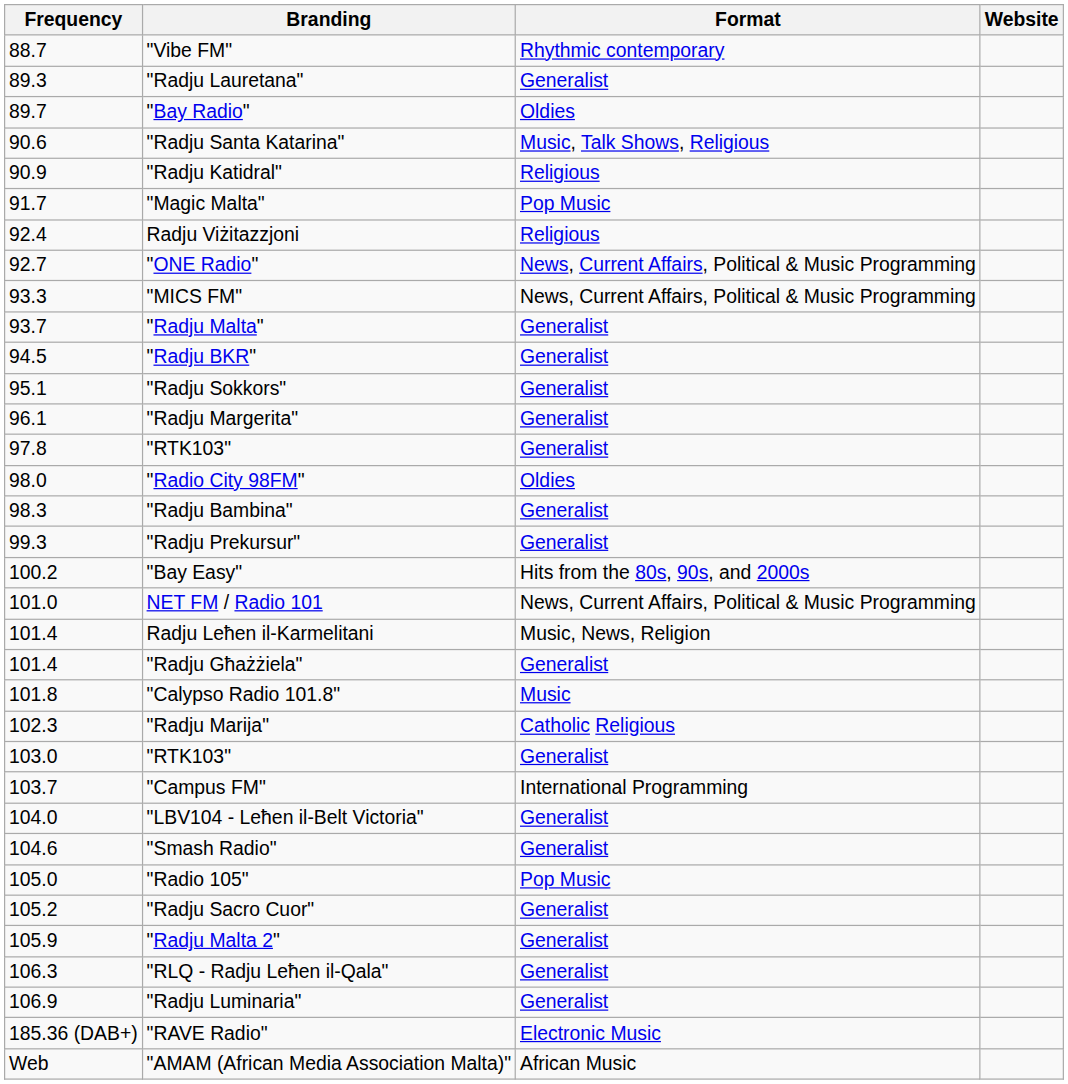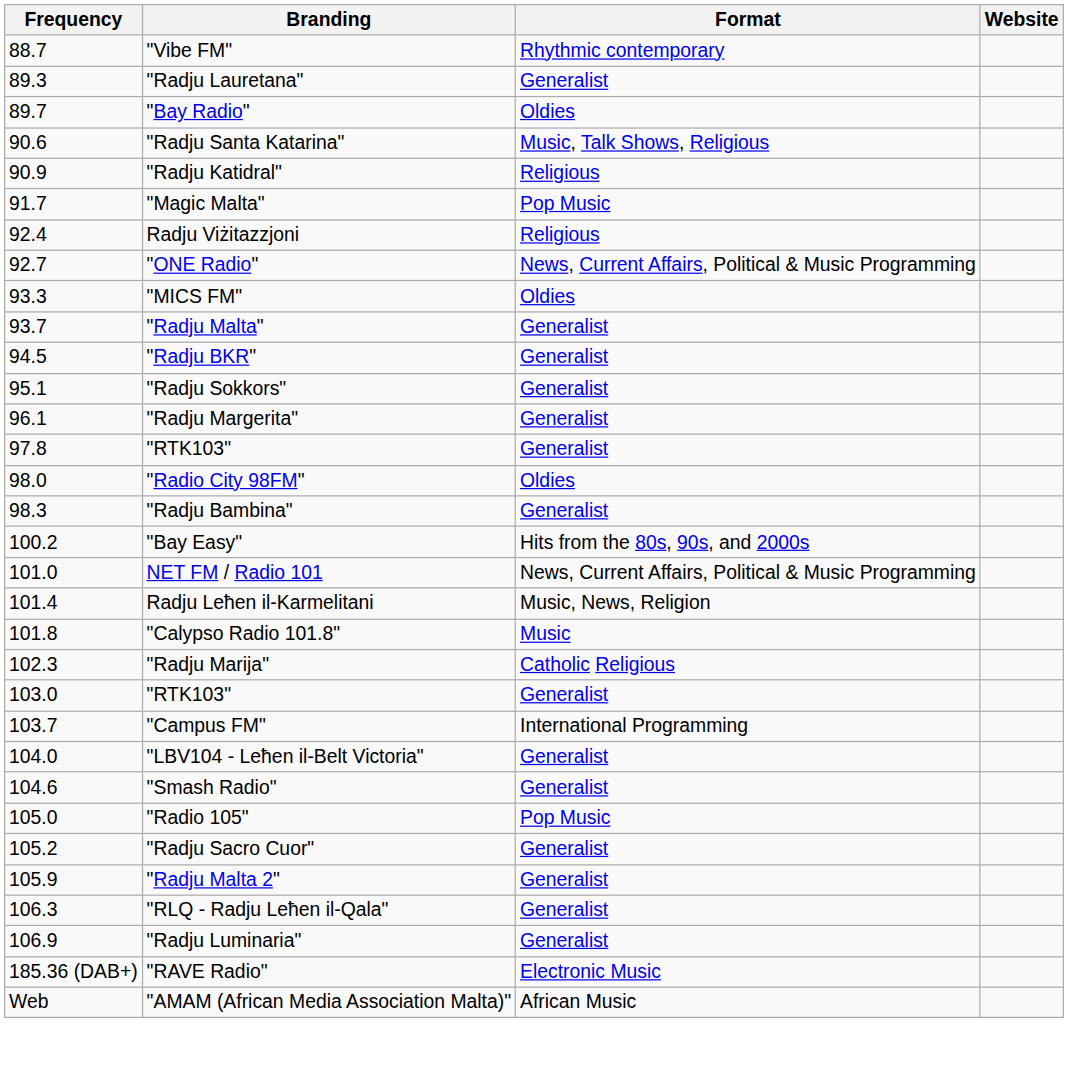 <table class="wikitable sortable">
 <tr>
 <th>Frequency</th>
 <th>Branding</th>
 <th>Format</th>
 <th>Website</th>
 </tr>
 <tr>
 <td>88.7</td>
 <td>"Vibe FM"</td>
 <td><a href='#'>Rhythmic contemporary</a></td>
 <td><sup></sup></td>
 </tr>
 <tr>
 <td>89.3</td>
 <td>"Radju Lauretana"</td>
 <td><a href='#'>Generalist</a></td>
 <td><sup></sup></td>
 </tr>
 <tr>
 <td>89.7</td>
 <td>"<a href='#'>Bay Radio</a>"</td>
 <td><a href='#'>Oldies</a></td>
 <td><sup></sup></td>
 </tr>
 <tr>
 <td>90.6</td>
 <td>"Radju Santa Katarina"</td>
 <td><a href='#'>Music</a>, <a href='#'>Talk Shows</a>, <a href='#'>Religious</a></td>
 <td><sup></sup></td>
 </tr>
 <tr>
 <td>90.9</td>
 <td>"Radju Katidral"</td>
 <td><a href='#'>Religious</a></td>
 <td><sup></sup></td>
 </tr>
 <tr>
 <td>91.7</td>
 <td>"Magic Malta"</td>
 <td><a href='#'>Pop Music</a></td>
 <td><sup></sup></td>
 </tr>
 <tr>
 <td>92.4</td>
 <td>Radju Viżitazzjoni</td>
 <td><a href='#'>Religious</a></td>
 <td></td>
 </tr>
 <tr>
 <td>92.7</td>
 <td>"<a href='#'>ONE Radio</a>"</td>
 <td><a href='#'>News</a>, <a href='#'>Current Affairs</a>, Political & Music Programming</td>
 <td><sup></sup></td>
 </tr>
 <tr>
 <td>93.3</td>
 <td>"MICS FM"</td>
-<td>News, Current Affairs, Political & Music Programming</td>
+<td><a href='#'>Oldies</a></td>
 <td><sup></sup></td>
 </tr>
 <tr>
 <td>93.7</td>
 <td>"<a href='#'>Radju Malta</a>"</td>
 <td><a href='#'>Generalist</a></td>
 <td><sup></sup></td>
 </tr>
 <tr>
 <td>94.5</td>
 <td>"<a href='#'>Radju BKR</a>"</td>
 <td><a href='#'>Generalist</a></td>
 <td><sup></sup></td>
 </tr>
 <tr>
 <td>95.1</td>
 <td>"Radju Sokkors"</td>
 <td><a href='#'>Generalist</a></td>
 <td></td>
 </tr>
 <tr>
 <td>96.1</td>
 <td>"Radju Margerita"</td>
 <td><a href='#'>Generalist</a></td>
 <td><sup></sup></td>
 </tr>
 <tr>
 <td>97.8</td>
 <td>"RTK103"</td>
 <td><a href='#'>Generalist</a></td>
 <td><sup></sup></td>
 </tr>
 <tr>
 <td>98.0</td>
 <td>"<a href='#'>Radio City 98FM</a>"</td>
 <td><a href='#'>Oldies</a></td>
 <td><sup></sup></td>
 </tr>
 <tr>
 <td>98.3</td>
 <td>"Radju Bambina"</td>
 <td><a href='#'>Generalist</a></td>
 <td></td>
 </tr>
 <tr>
-<td>99.3</td>
-<td>"Radju Prekursur"</td>
-<td><a href='#'>Generalist</a></td>
-<td><sup></sup></td>
-</tr>
-<tr>
 <td>100.2</td>
 <td>"Bay Easy"</td>
 <td>Hits from the <a href='#'>80s</a>, <a href='#'>90s</a>, and <a href='#'>2000s</a></td>
 <td></td>
 </tr>
 <tr>
 <td>101.0</td>
 <td><a href='#'>NET FM</a> / <a href='#'>Radio 101</a></td>
 <td>News, Current Affairs, Political & Music Programming</td>
 <td><sup></sup></td>
 </tr>
 <tr>
 <td>101.4</td>
 <td>Radju Leħen il-Karmelitani</td>
 <td>Music, News, Religion</td>
 <td></td>
-</tr>
-<tr>
-<td>101.4</td>
-<td>"Radju Għażżiela"</td>
-<td><a href='#'>Generalist</a></td>
-<td><sup></sup></td>
 </tr>
 <tr>
 <td>101.8</td>
 <td>"Calypso Radio 101.8"</td>
 <td><a href='#'>Music</a></td>
 <td><sup></sup></td>
 </tr>
 <tr>
 <td>102.3</td>
 <td>"Radju Marija"</td>
 <td><a href='#'>Catholic</a> <a href='#'>Religious</a></td>
 <td><sup></sup></td>
 </tr>
 <tr>
 <td>103.0</td>
 <td>"RTK103"</td>
 <td><a href='#'>Generalist</a></td>
 <td><sup></sup></td>
 </tr>
 <tr>
 <td>103.7</td>
 <td>"Campus FM"</td>
 <td>International Programming</td>
 <td><sup></sup></td>
 </tr>
 <tr>
 <td>104.0</td>
 <td>"LBV104 - Leħen il-Belt Victoria"</td>
 <td><a href='#'>Generalist</a></td>
 <td><sup></sup></td>
 </tr>
 <tr>
 <td>104.6</td>
 <td>"Smash Radio"</td>
 <td><a href='#'>Generalist</a></td>
 <td><sup></sup></td>
 </tr>
 <tr>
 <td>105.0</td>
 <td>"Radio 105"</td>
 <td><a href='#'>Pop Music</a></td>
 <td><sup></sup></td>
 </tr>
 <tr>
 <td>105.2</td>
 <td>"Radju Sacro Cuor"</td>
 <td><a href='#'>Generalist</a></td>
 <td></td>
 </tr>
 <tr>
 <td>105.9</td>
 <td>"<a href='#'>Radju Malta 2</a>"</td>
 <td><a href='#'>Generalist</a></td>
 <td><sup></sup></td>
 </tr>
 <tr>
 <td>106.3</td>
 <td>"RLQ - Radju Leħen il-Qala"</td>
 <td><a href='#'>Generalist</a></td>
 <td><sup></sup></td>
 </tr>
 <tr>
 <td>106.9</td>
 <td>"Radju Luminaria"</td>
 <td><a href='#'>Generalist</a></td>
 <td><sup></sup></td>
 </tr>
 <tr>
 <td>185.36 (DAB+)</td>
 <td>"RAVE Radio"</td>
 <td><a href='#'>Electronic Music</a></td>
 <td><sup></sup></td>
 </tr>
 <tr>
 <td>Web</td>
 <td>"AMAM (African Media Association Malta)"</td>
 <td>African Music</td>
 <td></td>
 </tr>
 </table>
